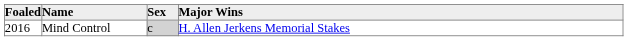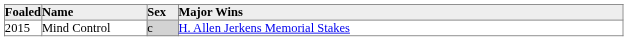 <table border="1" cellpadding="0" style="border-collapse: collapse; font-size:90%">
 <tr bgcolor="#eeeeee">
 <td width="35px"><strong>Foaled</strong></td>
 <td width="120px"><strong>Name</strong></td>
 <td width="35px"><strong>Sex</strong></td>
 <td width="510px"><strong>Major Wins</strong></td>
 </tr>
 <tr>
-<td>2016</td>
+<td>2015</td>
 <td>Mind Control</td>
 <td style="background: lightgrey;">c</td>
 <td><a href='#'>H. Allen Jerkens Memorial Stakes</a></td>
 </tr>
 </table>
